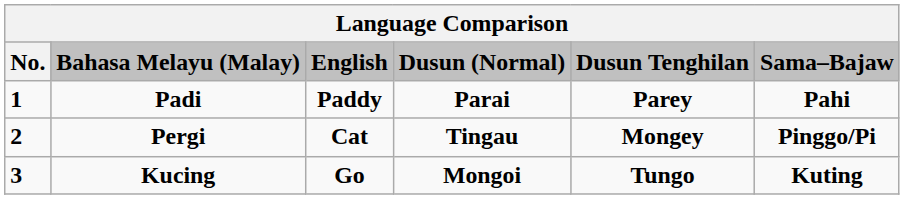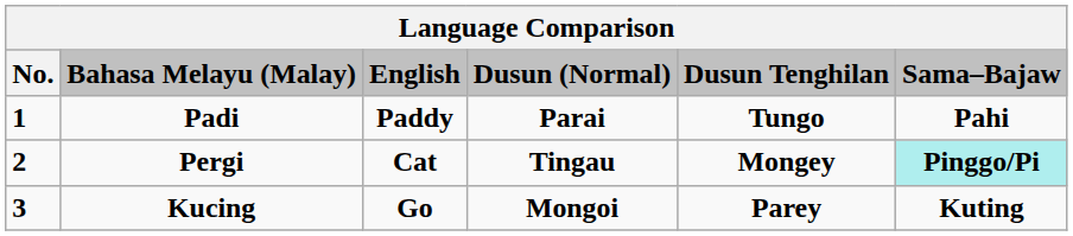 <table class="wikitable" width="auto" style="text-align: center">
 <tr>
 <th colspan="6">Language Comparison</th>
 </tr>
 <tr style="background:#efefef;">
 <th><strong>No.</strong></th>
 <td style="background: silver"><strong>Bahasa Melayu (Malay)</strong></td>
 <td style="background: silver"><strong>English</strong></td>
 <td style="background: silver"><strong>Dusun (Normal)</strong></td>
 <td style="background: silver"><strong>Dusun Tenghilan</strong></td>
 <td style="background: silver"><strong>Sama–Bajaw</strong></td>
 </tr>
 <tr>
 <td style="text-align:left;"><strong>1</strong></td>
 <td style="text-align:center;"><strong>Padi</strong></td>
 <td style="text-align:center;"><strong>Paddy</strong></td>
 <td style="text-align:center;"><strong>Parai</strong></td>
-<td style="text-align:center;"><strong>Parey</strong></td>
+<td style="text-align:center;"><strong>Tungo</strong></td>
 <td style="text-align:center;"><strong>Pahi</strong></td>
 </tr>
 <tr>
 <td style="text-align:left;"><strong>2</strong></td>
 <td style="text-align:center;"><strong>Pergi</strong></td>
 <td style="text-align:center;"><strong>Cat</strong></td>
 <td style="text-align:center;"><strong>Tingau</strong></td>
 <td style="text-align:center;"><strong>Mongey</strong></td>
-<td style="text-align:center;"><strong>Pinggo/Pi</strong></td>
+<td style="background: paleturquoise; text-align:center;"><strong>Pinggo/Pi</strong></td>
 </tr>
 <tr>
 <td style="text-align:left;"><strong>3</strong></td>
 <td style="text-align:center;"><strong>Kucing</strong></td>
 <td style="text-align:center;"><strong>Go</strong></td>
 <td style="text-align:center;"><strong>Mongoi</strong></td>
-<td style="text-align:center;"><strong>Tungo</strong></td>
+<td style="text-align:center;"><strong>Parey</strong></td>
 <td style="text-align:center;"><strong>Kuting</strong></td>
 </tr>
 </table>
